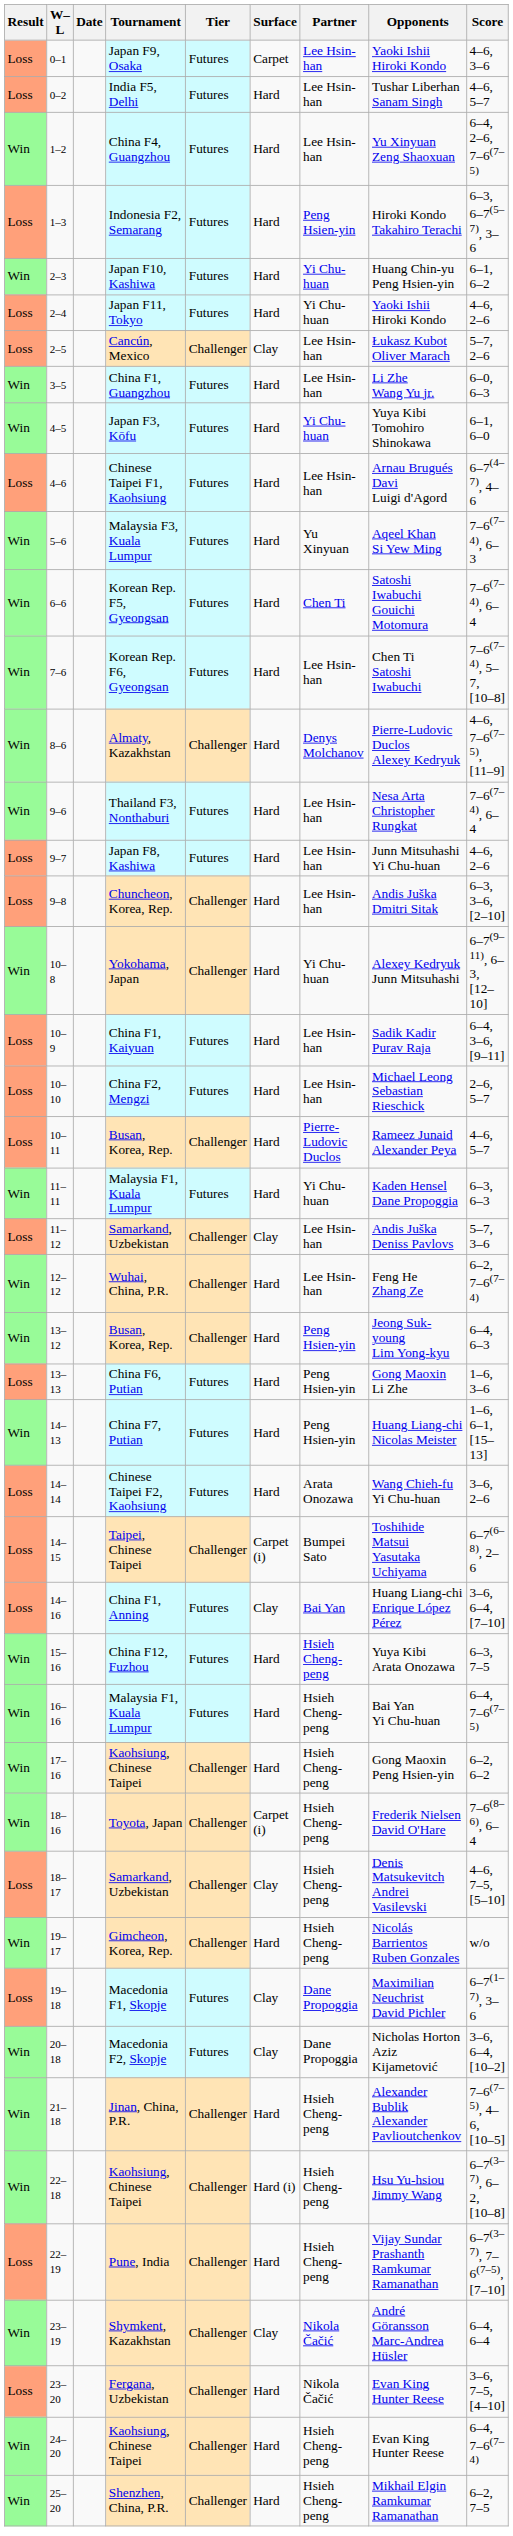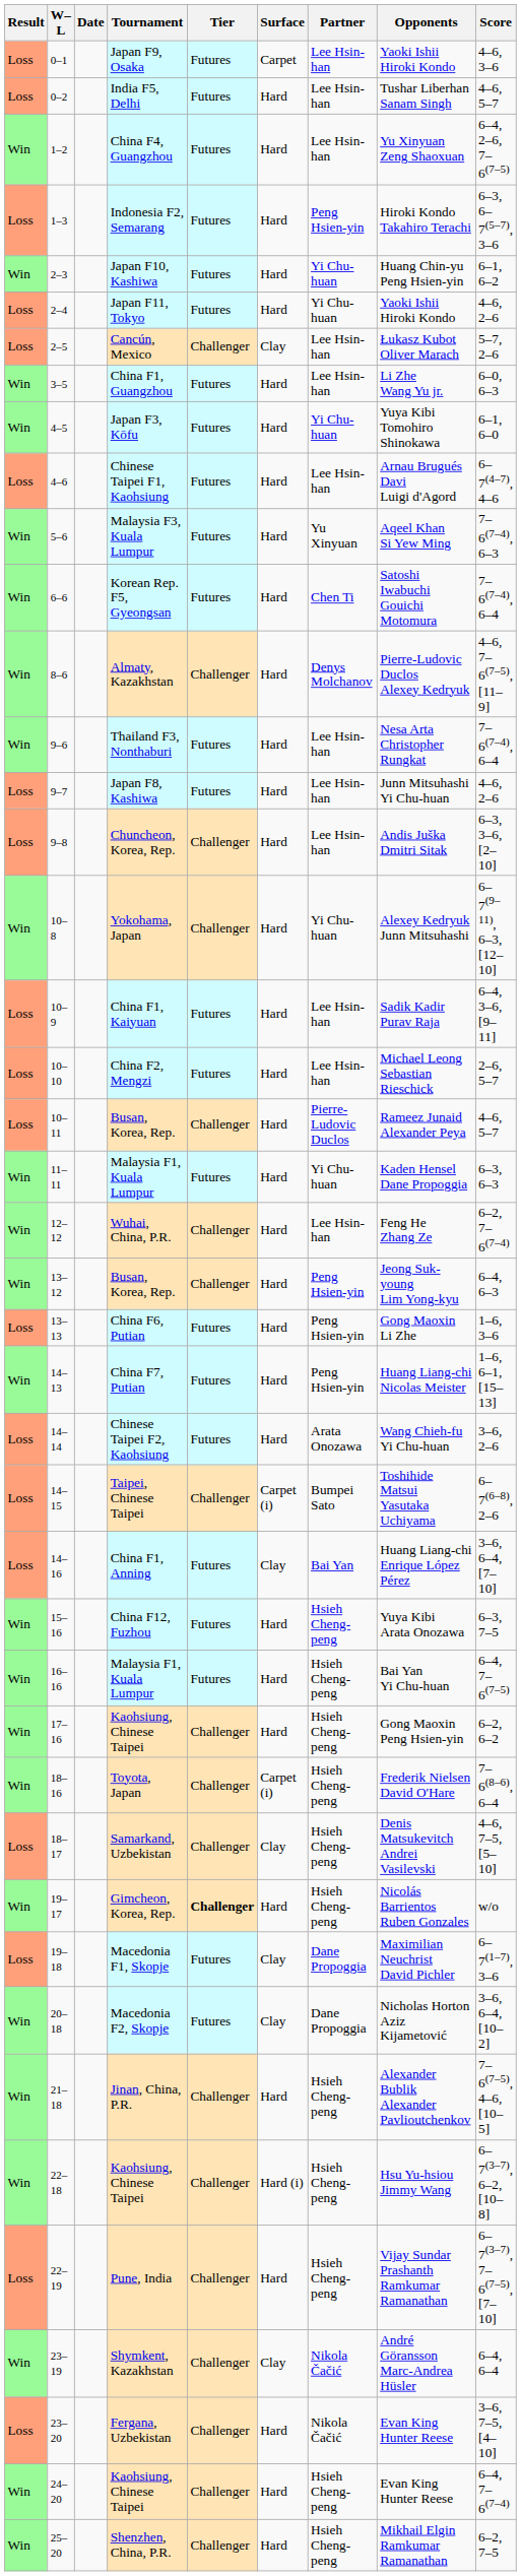 <table class="sortable wikitable">
 <tr>
 <th>Result</th>
 <th class="unsortable">W–L</th>
 <th>Date</th>
 <th>Tournament</th>
 <th>Tier</th>
 <th>Surface</th>
 <th>Partner</th>
 <th>Opponents</th>
 <th class="unsortable">Score</th>
 </tr>
 <tr>
 <td bgcolor=FFA07A>Loss</td>
 <td><small>0–1</small></td>
 <td></td>
 <td style="background:#cffcff;">Japan F9, <a href='#'>Osaka</a></td>
 <td style="background:#cffcff;">Futures</td>
 <td>Carpet</td>
 <td> <a href='#'>Lee Hsin-han</a></td>
 <td> <a href='#'>Yaoki Ishii</a><br> <a href='#'>Hiroki Kondo</a></td>
 <td>4–6, 3–6</td>
 </tr>
 <tr>
 <td bgcolor=FFA07A>Loss</td>
 <td><small>0–2</small></td>
 <td></td>
 <td style="background:#cffcff;">India F5, <a href='#'>Delhi</a></td>
 <td style="background:#cffcff;">Futures</td>
 <td>Hard</td>
 <td> Lee Hsin-han</td>
 <td> Tushar Liberhan<br> <a href='#'>Sanam Singh</a></td>
 <td>4–6, 5–7</td>
 </tr>
 <tr>
 <td bgcolor=98FB98>Win</td>
 <td><small>1–2</small></td>
 <td></td>
 <td style="background:#cffcff;">China F4, <a href='#'>Guangzhou</a></td>
 <td style="background:#cffcff;">Futures</td>
 <td>Hard</td>
 <td> Lee Hsin-han</td>
 <td> <a href='#'>Yu Xinyuan</a><br> <a href='#'>Zeng Shaoxuan</a></td>
 <td>6–4, 2–6, 7–6<sup>(7–5)</sup></td>
 </tr>
 <tr>
 <td bgcolor=FFA07A>Loss</td>
 <td><small>1–3</small></td>
 <td></td>
 <td style="background:#cffcff;">Indonesia F2, <a href='#'>Semarang</a></td>
 <td style="background:#cffcff;">Futures</td>
 <td>Hard</td>
 <td> <a href='#'>Peng Hsien-yin</a></td>
 <td> Hiroki Kondo<br> <a href='#'>Takahiro Terachi</a></td>
 <td>6–3, 6–7<sup>(5–7)</sup>, 3–6</td>
 </tr>
 <tr>
 <td bgcolor=98FB98>Win</td>
 <td><small>2–3</small></td>
 <td></td>
 <td style="background:#cffcff;">Japan F10, <a href='#'>Kashiwa</a></td>
 <td style="background:#cffcff;">Futures</td>
 <td>Hard</td>
 <td> <a href='#'>Yi Chu-huan</a></td>
 <td> Huang Chin-yu<br> Peng Hsien-yin</td>
 <td>6–1, 6–2</td>
 </tr>
 <tr>
 <td bgcolor=FFA07A>Loss</td>
 <td><small>2–4</small></td>
 <td></td>
 <td style="background:#cffcff;">Japan F11, <a href='#'>Tokyo</a></td>
 <td style="background:#cffcff;">Futures</td>
 <td>Hard</td>
 <td> Yi Chu-huan</td>
 <td> <a href='#'>Yaoki Ishii</a><br> Hiroki Kondo</td>
 <td>4–6, 2–6</td>
 </tr>
 <tr>
 <td bgcolor=FFA07A>Loss</td>
 <td><small>2–5</small></td>
 <td></td>
 <td style="background:moccasin;"><a href='#'>Cancún</a>, Mexico</td>
 <td style="background:moccasin;">Challenger</td>
 <td>Clay</td>
 <td> Lee Hsin-han</td>
 <td> <a href='#'>Łukasz Kubot</a><br> <a href='#'>Oliver Marach</a></td>
 <td>5–7, 2–6</td>
 </tr>
 <tr>
 <td bgcolor=98FB98>Win</td>
 <td><small>3–5</small></td>
 <td></td>
 <td style="background:#cffcff;">China F1, <a href='#'>Guangzhou</a></td>
 <td style="background:#cffcff;">Futures</td>
 <td>Hard</td>
 <td> Lee Hsin-han</td>
 <td> <a href='#'>Li Zhe</a><br> <a href='#'>Wang Yu jr.</a></td>
 <td>6–0, 6–3</td>
 </tr>
 <tr>
 <td bgcolor=98FB98>Win</td>
 <td><small>4–5</small></td>
 <td></td>
 <td style="background:#cffcff;">Japan F3, <a href='#'>Kōfu</a></td>
 <td style="background:#cffcff;">Futures</td>
 <td>Hard</td>
 <td> <a href='#'>Yi Chu-huan</a></td>
 <td> Yuya Kibi<br> Tomohiro Shinokawa</td>
 <td>6–1, 6–0</td>
 </tr>
 <tr>
 <td bgcolor=FFA07A>Loss</td>
 <td><small>4–6</small></td>
 <td></td>
 <td style="background:#cffcff;">Chinese Taipei F1, <a href='#'>Kaohsiung</a></td>
 <td style="background:#cffcff;">Futures</td>
 <td>Hard</td>
 <td> Lee Hsin-han</td>
 <td> <a href='#'>Arnau Brugués Davi</a><br> Luigi d'Agord</td>
 <td>6–7<sup>(4–7)</sup>, 4–6</td>
 </tr>
 <tr>
 <td bgcolor=98fb98>Win</td>
 <td><small>5–6</small></td>
 <td></td>
 <td style="background:#cffcff;">Malaysia F3, <a href='#'>Kuala Lumpur</a></td>
 <td style="background:#cffcff;">Futures</td>
 <td>Hard</td>
 <td> Yu Xinyuan</td>
 <td> <a href='#'>Aqeel Khan</a><br> <a href='#'>Si Yew Ming</a></td>
 <td>7–6<sup>(7–4)</sup>, 6–3</td>
 </tr>
 <tr>
 <td bgcolor=98fb98>Win</td>
 <td><small>6–6</small></td>
 <td></td>
 <td style="background:#cffcff;">Korean Rep. F5, <a href='#'>Gyeongsan</a></td>
 <td style="background:#cffcff;">Futures</td>
 <td>Hard</td>
 <td> <a href='#'>Chen Ti</a></td>
 <td> <a href='#'>Satoshi Iwabuchi</a><br> <a href='#'>Gouichi Motomura</a></td>
 <td>7–6<sup>(7–4)</sup>, 6–4</td>
 </tr>
 <tr>
 <td bgcolor=98fb98>Win</td>
-<td><small>7–6</small></td>
-<td></td>
-<td style="background:#cffcff;">Korean Rep. F6, <a href='#'>Gyeongsan</a></td>
-<td style="background:#cffcff;">Futures</td>
-<td>Hard</td>
-<td> Lee Hsin-han</td>
-<td> Chen Ti<br> <a href='#'>Satoshi Iwabuchi</a></td>
-<td>7–6<sup>(7–4)</sup>, 5–7, [10–8]</td>
-</tr>
-<tr>
-<td bgcolor=98fb98>Win</td>
 <td><small>8–6</small></td>
 <td><a href='#'></a></td>
 <td style="background:moccasin;"><a href='#'>Almaty</a>, Kazakhstan</td>
 <td style="background:moccasin;">Challenger</td>
 <td>Hard</td>
 <td> <a href='#'>Denys Molchanov</a></td>
 <td> <a href='#'>Pierre-Ludovic Duclos</a><br> <a href='#'>Alexey Kedryuk</a></td>
 <td>4–6, 7–6<sup>(7–5)</sup>, [11–9]</td>
 </tr>
 <tr>
 <td bgcolor=98fb98>Win</td>
 <td><small>9–6</small></td>
 <td></td>
 <td style="background:#cffcff;">Thailand F3, <a href='#'>Nonthaburi</a></td>
 <td style="background:#cffcff;">Futures</td>
 <td>Hard</td>
 <td> Lee Hsin-han</td>
 <td> <a href='#'>Nesa Arta</a><br> <a href='#'>Christopher Rungkat</a></td>
 <td>7–6<sup>(7–4)</sup>, 6–4</td>
 </tr>
 <tr>
 <td bgcolor=FFA07A>Loss</td>
 <td><small>9–7</small></td>
 <td></td>
 <td style="background:#cffcff;">Japan F8, <a href='#'>Kashiwa</a></td>
 <td style="background:#cffcff;">Futures</td>
 <td>Hard</td>
 <td> Lee Hsin-han</td>
 <td> Junn Mitsuhashi<br> Yi Chu-huan</td>
 <td>4–6, 2–6</td>
 </tr>
 <tr>
 <td bgcolor=FFA07A>Loss</td>
 <td><small>9–8</small></td>
 <td><a href='#'></a></td>
 <td style="background:moccasin;"><a href='#'>Chuncheon</a>, Korea, Rep.</td>
 <td style="background:moccasin;">Challenger</td>
 <td>Hard</td>
 <td> Lee Hsin-han</td>
 <td> <a href='#'>Andis Juška</a><br> <a href='#'>Dmitri Sitak</a></td>
 <td>6–3, 3–6, [2–10]</td>
 </tr>
 <tr>
 <td bgcolor=98fb98>Win</td>
 <td><small>10–8</small></td>
 <td><a href='#'></a></td>
 <td style="background:moccasin;"><a href='#'>Yokohama</a>, Japan</td>
 <td style="background:moccasin;">Challenger</td>
 <td>Hard</td>
 <td> Yi Chu-huan</td>
 <td> <a href='#'>Alexey Kedryuk</a><br> Junn Mitsuhashi</td>
 <td>6–7<sup>(9–11)</sup>, 6–3, [12–10]</td>
 </tr>
 <tr>
 <td bgcolor=FFA07A>Loss</td>
 <td><small>10–9</small></td>
 <td></td>
 <td style="background:#cffcff;">China F1, <a href='#'>Kaiyuan</a></td>
 <td style="background:#cffcff;">Futures</td>
 <td>Hard</td>
 <td> Lee Hsin-han</td>
 <td> <a href='#'>Sadik Kadir</a><br> <a href='#'>Purav Raja</a></td>
 <td>6–4, 3–6, [9–11]</td>
 </tr>
 <tr>
 <td bgcolor=FFA07A>Loss</td>
 <td><small>10–10</small></td>
 <td></td>
 <td style="background:#cffcff;">China F2, <a href='#'>Mengzi</a></td>
 <td style="background:#cffcff;">Futures</td>
 <td>Hard</td>
 <td> Lee Hsin-han</td>
 <td> <a href='#'>Michael Leong</a><br> <a href='#'>Sebastian Rieschick</a></td>
 <td>2–6, 5–7</td>
 </tr>
 <tr>
 <td bgcolor=FFA07A>Loss</td>
 <td><small>10–11</small></td>
 <td><a href='#'></a></td>
 <td style="background:moccasin;"><a href='#'>Busan</a>, Korea, Rep.</td>
 <td style="background:moccasin;">Challenger</td>
 <td>Hard</td>
 <td> <a href='#'>Pierre-Ludovic Duclos</a></td>
 <td> <a href='#'>Rameez Junaid</a><br> <a href='#'>Alexander Peya</a></td>
 <td>4–6, 5–7</td>
 </tr>
 <tr>
 <td bgcolor=98fb98>Win</td>
 <td><small>11–11</small></td>
 <td></td>
 <td style="background:#cffcff;">Malaysia F1, <a href='#'>Kuala Lumpur</a></td>
 <td style="background:#cffcff;">Futures</td>
 <td>Hard</td>
 <td> Yi Chu-huan</td>
 <td> <a href='#'>Kaden Hensel</a><br> <a href='#'>Dane Propoggia</a></td>
 <td>6–3, 6–3</td>
-</tr>
-<tr>
-<td bgcolor=FFA07A>Loss</td>
-<td><small>11–12</small></td>
-<td><a href='#'></a></td>
-<td style="background:moccasin;"><a href='#'>Samarkand</a>, Uzbekistan</td>
-<td style="background:moccasin;">Challenger</td>
-<td>Clay</td>
-<td> Lee Hsin-han</td>
-<td> <a href='#'>Andis Juška</a><br> <a href='#'>Deniss Pavlovs</a></td>
-<td>5–7, 3–6</td>
 </tr>
 <tr>
 <td bgcolor=98fb98>Win</td>
 <td><small>12–12</small></td>
 <td><a href='#'></a></td>
 <td style="background:moccasin;"><a href='#'>Wuhai</a>, China, P.R.</td>
 <td style="background:moccasin;">Challenger</td>
 <td>Hard</td>
 <td> Lee Hsin-han</td>
 <td> Feng He<br> <a href='#'>Zhang Ze</a></td>
 <td>6–2, 7–6<sup>(7–4)</sup></td>
 </tr>
 <tr>
 <td bgcolor=98fb98>Win</td>
 <td><small>13–12</small></td>
 <td><a href='#'></a></td>
 <td style="background:moccasin;"><a href='#'>Busan</a>, Korea, Rep.</td>
 <td style="background:moccasin;">Challenger</td>
 <td>Hard</td>
 <td> <a href='#'>Peng Hsien-yin</a></td>
 <td> <a href='#'>Jeong Suk-young</a><br> <a href='#'>Lim Yong-kyu</a></td>
 <td>6–4, 6–3</td>
 </tr>
 <tr>
 <td bgcolor=FFA07A>Loss</td>
 <td><small>13–13</small></td>
 <td></td>
 <td style="background:#cffcff;">China F6, <a href='#'>Putian</a></td>
 <td style="background:#cffcff;">Futures</td>
 <td>Hard</td>
 <td> Peng Hsien-yin</td>
 <td> <a href='#'>Gong Maoxin</a><br> Li Zhe</td>
 <td>1–6, 3–6</td>
 </tr>
 <tr>
 <td bgcolor=98fb98>Win</td>
 <td><small>14–13</small></td>
 <td></td>
 <td style="background:#cffcff;">China F7, <a href='#'>Putian</a></td>
 <td style="background:#cffcff;">Futures</td>
 <td>Hard</td>
 <td> Peng Hsien-yin</td>
 <td> <a href='#'>Huang Liang-chi</a><br> <a href='#'>Nicolas Meister</a></td>
 <td>1–6, 6–1, [15–13]</td>
 </tr>
 <tr>
 <td bgcolor=FFA07A>Loss</td>
 <td><small>14–14</small></td>
 <td></td>
 <td style="background:#cffcff;">Chinese Taipei F2, <a href='#'>Kaohsiung</a></td>
 <td style="background:#cffcff;">Futures</td>
 <td>Hard</td>
 <td> Arata Onozawa</td>
 <td> <a href='#'>Wang Chieh-fu</a><br> Yi Chu-huan</td>
 <td>3–6, 2–6</td>
 </tr>
 <tr>
 <td bgcolor=FFA07A>Loss</td>
 <td><small>14–15</small></td>
 <td><a href='#'></a></td>
 <td style="background:moccasin;"><a href='#'>Taipei</a>, Chinese Taipei</td>
 <td style="background:moccasin;">Challenger</td>
 <td>Carpet (i)</td>
 <td> Bumpei Sato</td>
 <td> <a href='#'>Toshihide Matsui</a><br> <a href='#'>Yasutaka Uchiyama</a></td>
 <td>6–7<sup>(6–8)</sup>, 2–6</td>
 </tr>
 <tr>
 <td bgcolor=FFA07A>Loss</td>
 <td><small>14–16</small></td>
 <td></td>
 <td style="background:#cffcff;">China F1, <a href='#'>Anning</a></td>
 <td style="background:#cffcff;">Futures</td>
 <td>Clay</td>
 <td> <a href='#'>Bai Yan</a></td>
 <td> Huang Liang-chi<br> <a href='#'>Enrique López Pérez</a></td>
 <td>3–6, 6–4, [7–10]</td>
 </tr>
 <tr>
 <td bgcolor=98fb98>Win</td>
 <td><small>15–16</small></td>
 <td></td>
 <td style="background:#cffcff;">China F12, <a href='#'>Fuzhou</a></td>
 <td style="background:#cffcff;">Futures</td>
 <td>Hard</td>
 <td> <a href='#'>Hsieh Cheng-peng</a></td>
 <td> Yuya Kibi<br> Arata Onozawa</td>
 <td>6–3, 7–5</td>
 </tr>
 <tr>
 <td bgcolor=98fb98>Win</td>
 <td><small>16–16</small></td>
 <td></td>
 <td style="background:#cffcff;">Malaysia F1, <a href='#'>Kuala Lumpur</a></td>
 <td style="background:#cffcff;">Futures</td>
 <td>Hard</td>
 <td> Hsieh Cheng-peng</td>
 <td> Bai Yan<br> Yi Chu-huan</td>
 <td>6–4, 7–6<sup>(7–5)</sup></td>
 </tr>
 <tr>
 <td bgcolor=98fb98>Win</td>
 <td><small>17–16</small></td>
 <td><a href='#'></a></td>
 <td style="background:moccasin;"><a href='#'>Kaohsiung</a>, Chinese Taipei</td>
 <td style="background:moccasin;">Challenger</td>
 <td>Hard</td>
 <td> Hsieh Cheng-peng</td>
 <td> Gong Maoxin<br> Peng Hsien-yin</td>
 <td>6–2, 6–2</td>
 </tr>
 <tr>
 <td bgcolor=98fb98>Win</td>
 <td><small>18–16</small></td>
 <td><a href='#'></a></td>
 <td style="background:moccasin;"><a href='#'>Toyota</a>, Japan</td>
 <td style="background:moccasin;">Challenger</td>
 <td>Carpet (i)</td>
 <td> Hsieh Cheng-peng</td>
 <td> <a href='#'>Frederik Nielsen</a><br> <a href='#'>David O'Hare</a></td>
 <td>7–6<sup>(8–6)</sup>, 6–4</td>
 </tr>
 <tr>
 <td bgcolor=FFA07A>Loss</td>
 <td><small>18–17</small></td>
 <td><a href='#'></a></td>
 <td style="background:moccasin;"><a href='#'>Samarkand</a>, Uzbekistan</td>
 <td style="background:moccasin;">Challenger</td>
 <td>Clay</td>
 <td> Hsieh Cheng-peng</td>
 <td> <a href='#'>Denis Matsukevitch</a><br> <a href='#'>Andrei Vasilevski</a></td>
 <td>4–6, 7–5, [5–10]</td>
 </tr>
 <tr>
 <td bgcolor=98fb98>Win</td>
 <td><small>19–17</small></td>
 <td><a href='#'></a></td>
 <td style="background:moccasin;"><a href='#'>Gimcheon</a>, Korea, Rep.</td>
-<td style="background:moccasin;">Challenger</td>
+<td style="background:moccasin;"><strong>Challenger</strong></td>
 <td>Hard</td>
 <td> Hsieh Cheng-peng</td>
 <td> <a href='#'>Nicolás Barrientos</a><br> <a href='#'>Ruben Gonzales</a></td>
 <td>w/o</td>
 </tr>
 <tr>
 <td bgcolor=FFA07A>Loss</td>
 <td><small>19–18</small></td>
 <td></td>
 <td style="background:#cffcff;">Macedonia F1, <a href='#'>Skopje</a></td>
 <td style="background:#cffcff;">Futures</td>
 <td>Clay</td>
 <td> <a href='#'>Dane Propoggia</a></td>
 <td> <a href='#'>Maximilian Neuchrist</a><br> <a href='#'>David Pichler</a></td>
 <td>6–7<sup>(1–7)</sup>, 3–6</td>
 </tr>
 <tr>
 <td bgcolor=98fb98>Win</td>
 <td><small>20–18</small></td>
 <td></td>
 <td style="background:#cffcff;">Macedonia F2, <a href='#'>Skopje</a></td>
 <td style="background:#cffcff;">Futures</td>
 <td>Clay</td>
 <td> Dane Propoggia</td>
 <td> Nicholas Horton<br> Aziz Kijametović</td>
 <td>3–6, 6–4, [10–2]</td>
 </tr>
 <tr>
 <td bgcolor=98fb98>Win</td>
 <td><small>21–18</small></td>
 <td><a href='#'></a></td>
 <td style="background:moccasin;"><a href='#'>Jinan</a>, China, P.R.</td>
 <td style="background:moccasin;">Challenger</td>
 <td>Hard</td>
 <td> Hsieh Cheng-peng</td>
 <td> <a href='#'>Alexander Bublik</a><br> <a href='#'>Alexander Pavlioutchenkov</a></td>
 <td>7–6<sup>(7–5)</sup>, 4–6, [10–5]</td>
 </tr>
 <tr>
 <td bgcolor=98fb98>Win</td>
 <td><small>22–18</small></td>
 <td><a href='#'></a></td>
 <td style="background:moccasin;"><a href='#'>Kaohsiung</a>, Chinese Taipei</td>
 <td style="background:moccasin;">Challenger</td>
 <td>Hard (i)</td>
 <td> Hsieh Cheng-peng</td>
 <td> <a href='#'>Hsu Yu-hsiou</a><br> <a href='#'>Jimmy Wang</a></td>
 <td>6–7<sup>(3–7)</sup>, 6–2, [10–8]</td>
 </tr>
 <tr>
 <td bgcolor=FFA07A>Loss</td>
 <td><small>22–19</small></td>
 <td><a href='#'></a></td>
 <td style="background:moccasin;"><a href='#'>Pune</a>, India</td>
 <td style="background:moccasin;">Challenger</td>
 <td>Hard</td>
 <td> Hsieh Cheng-peng</td>
 <td> <a href='#'>Vijay Sundar Prashanth</a><br> <a href='#'>Ramkumar Ramanathan</a></td>
 <td>6–7<sup>(3–7)</sup>, 7–6<sup>(7–5)</sup>, [7–10]</td>
 </tr>
 <tr>
 <td bgcolor=98fb98>Win</td>
 <td><small>23–19</small></td>
 <td><a href='#'></a></td>
 <td style="background:moccasin;"><a href='#'>Shymkent</a>, Kazakhstan</td>
 <td style="background:moccasin;">Challenger</td>
 <td>Clay</td>
 <td> <a href='#'>Nikola Čačić</a></td>
 <td> <a href='#'>André Göransson</a><br> <a href='#'>Marc-Andrea Hüsler</a></td>
 <td>6–4, 6–4</td>
 </tr>
 <tr>
 <td bgcolor=FFA07A>Loss</td>
 <td><small>23–20</small></td>
 <td><a href='#'></a></td>
 <td style="background:moccasin;"><a href='#'>Fergana</a>, Uzbekistan</td>
 <td style="background:moccasin;">Challenger</td>
 <td>Hard</td>
 <td> Nikola Čačić</td>
 <td> <a href='#'>Evan King</a><br> <a href='#'>Hunter Reese</a></td>
 <td>3–6, 7–5, [4–10]</td>
 </tr>
 <tr>
 <td bgcolor=98fb98>Win</td>
 <td><small>24–20</small></td>
 <td><a href='#'></a></td>
 <td style="background:moccasin;"><a href='#'>Kaohsiung</a>, Chinese Taipei</td>
 <td style="background:moccasin;">Challenger</td>
 <td>Hard</td>
 <td> Hsieh Cheng-peng</td>
 <td> Evan King<br> Hunter Reese</td>
 <td>6–4, 7–6<sup>(7–4)</sup></td>
 </tr>
 <tr>
 <td bgcolor=98FB98>Win</td>
 <td><small>25–20</small></td>
 <td><a href='#'></a></td>
 <td style="background:moccasin;"><a href='#'>Shenzhen</a>, China, P.R.</td>
 <td style="background:moccasin;">Challenger</td>
 <td>Hard</td>
 <td> Hsieh Cheng-peng</td>
 <td> <a href='#'>Mikhail Elgin</a><br> <a href='#'>Ramkumar Ramanathan</a></td>
 <td>6–2, 7–5</td>
 </tr>
 </table>
